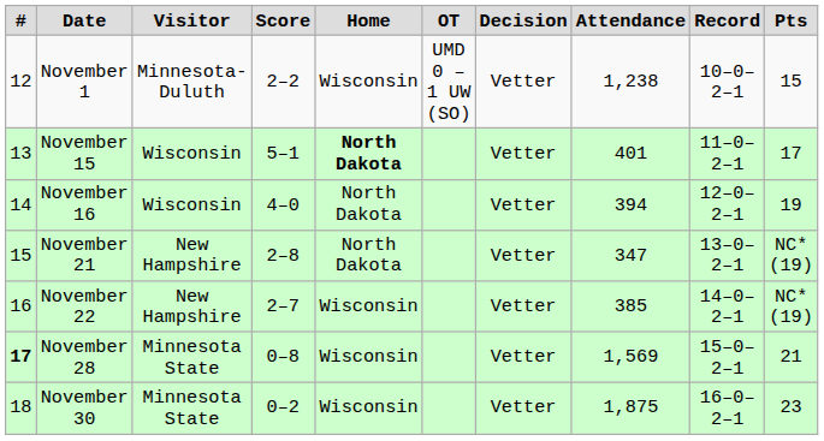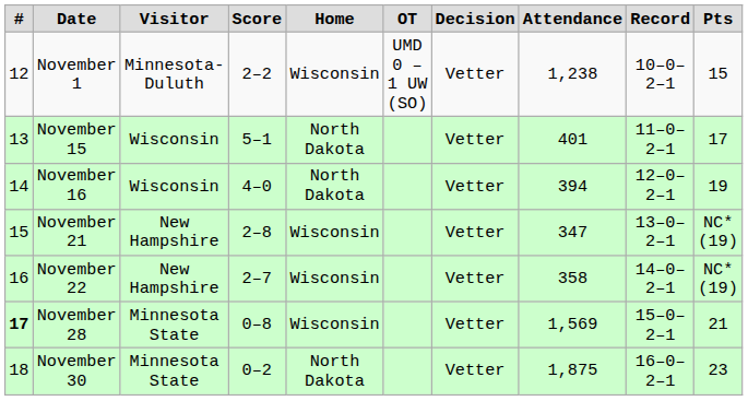 <table class="wikitable" width="80%">
 <tr align="center"  bgcolor="#dddddd">
 <td><strong>#</strong></td>
 <td><strong>Date</strong></td>
 <td><strong>Visitor</strong></td>
 <td><strong>Score</strong></td>
 <td><strong>Home</strong></td>
 <td><strong>OT</strong></td>
 <td><strong>Decision</strong></td>
 <td><strong>Attendance</strong></td>
 <td><strong>Record</strong></td>
 <td><strong>Pts</strong></td>
 </tr>
 <tr align="center" bgcolor="">
 <td>12</td>
 <td>November 1</td>
 <td>Minnesota-Duluth</td>
 <td>2–2</td>
 <td>Wisconsin</td>
 <td>UMD 0 – 1 UW (SO)</td>
 <td>Vetter</td>
 <td>1,238</td>
 <td>10–0–2–1</td>
 <td>15</td>
 </tr>
 <tr align="center" bgcolor="ccffcc">
 <td>13</td>
 <td>November 15</td>
 <td>Wisconsin</td>
 <td>5–1</td>
-<td><strong>North Dakota</strong></td>
+<td>North Dakota</td>
 <td></td>
 <td>Vetter</td>
 <td>401</td>
 <td>11–0–2–1</td>
 <td>17</td>
 </tr>
 <tr align="center" bgcolor="ccffcc">
 <td>14</td>
 <td>November 16</td>
 <td>Wisconsin</td>
 <td>4–0</td>
 <td>North Dakota</td>
 <td></td>
 <td>Vetter</td>
 <td>394</td>
 <td>12–0–2–1</td>
 <td>19</td>
 </tr>
 <tr align="center" bgcolor="ccffcc">
 <td>15</td>
 <td>November 21</td>
 <td>New Hampshire</td>
 <td>2–8</td>
-<td>North Dakota</td>
+<td>Wisconsin</td>
 <td></td>
 <td>Vetter</td>
 <td>347</td>
 <td>13–0–2–1</td>
 <td>NC* (19)</td>
 </tr>
 <tr align="center" bgcolor="ccffcc">
 <td>16</td>
 <td>November 22</td>
 <td>New Hampshire</td>
 <td>2–7</td>
 <td>Wisconsin</td>
 <td></td>
 <td>Vetter</td>
-<td>385</td>
+<td>358</td>
 <td>14–0–2–1</td>
 <td>NC* (19)</td>
 </tr>
 <tr align="center" bgcolor="ccffcc">
 <td><strong>17</strong></td>
 <td>November 28</td>
 <td>Minnesota State</td>
 <td>0–8</td>
 <td>Wisconsin</td>
 <td></td>
 <td>Vetter</td>
 <td>1,569</td>
 <td>15–0–2–1</td>
 <td>21</td>
 </tr>
 <tr align="center" bgcolor="ccffcc">
 <td>18</td>
 <td>November 30</td>
 <td>Minnesota State</td>
 <td>0–2</td>
-<td>Wisconsin</td>
+<td>North Dakota</td>
 <td></td>
 <td>Vetter</td>
 <td>1,875</td>
 <td>16–0–2–1</td>
 <td>23</td>
 </tr>
 </table>
